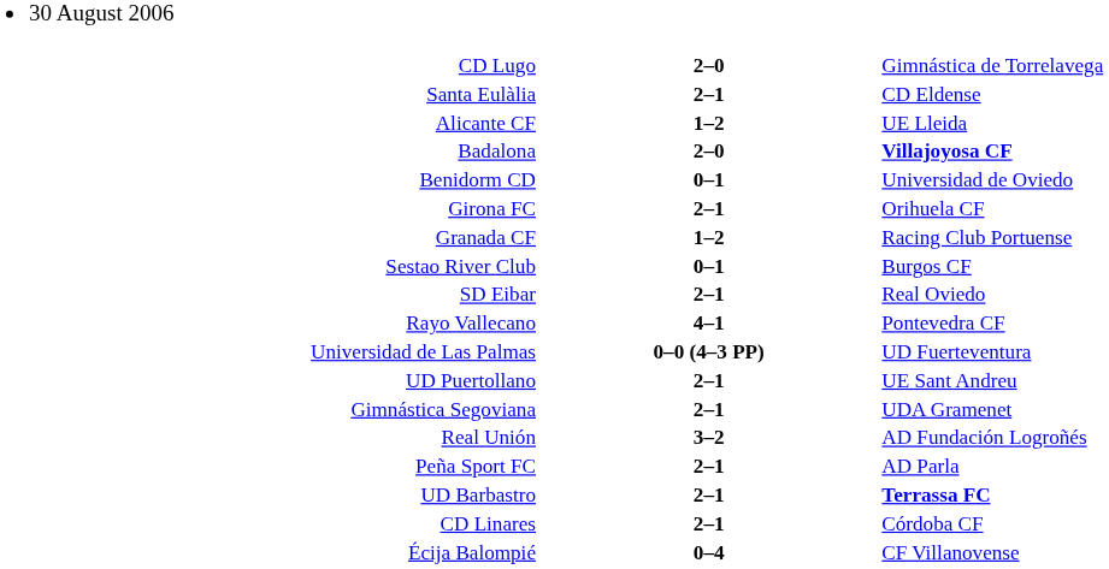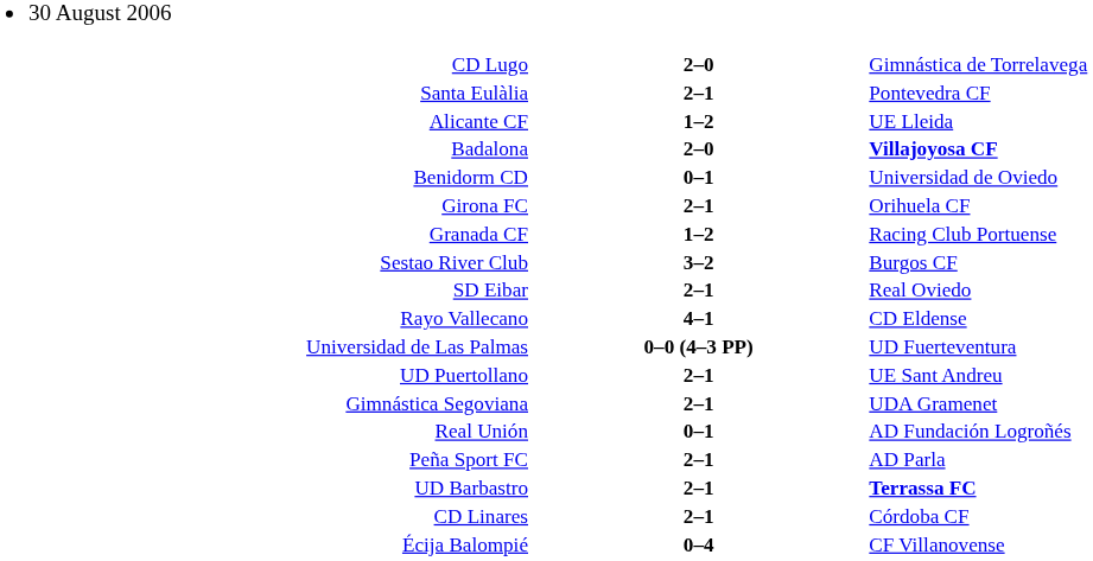 <table width=100% cellspacing=1>
 <tr>
 <th width=20%></th>
 <th width=12%></th>
 <th width=20%></th>
 <th></th>
 </tr>
 <tr>
 <td><br><ul><li>30 August 2006</li></ul></td>
 </tr>
 <tr style=font-size:90%>
 <td align=right><a href='#'>CD Lugo</a></td>
 <td align=center><strong>2–0</strong></td>
 <td><a href='#'>Gimnástica de Torrelavega</a></td>
 </tr>
 <tr style=font-size:90%>
 <td align=right><a href='#'>Santa Eulàlia</a></td>
 <td align=center><strong>2–1</strong></td>
-<td><a href='#'>CD Eldense</a></td>
+<td><a href='#'>Pontevedra CF</a></td>
 </tr>
 <tr style=font-size:90%>
 <td align=right><a href='#'>Alicante CF</a></td>
 <td align=center><strong>1–2</strong></td>
 <td><a href='#'>UE Lleida</a></td>
 </tr>
 <tr style=font-size:90%>
 <td align=right><a href='#'>Badalona</a></td>
 <td align=center><strong>2–0</strong></td>
 <td><strong><a href='#'>Villajoyosa CF</a></strong></td>
 </tr>
 <tr style=font-size:90%>
 <td align=right><a href='#'>Benidorm CD</a></td>
 <td align=center><strong>0–1</strong></td>
 <td><a href='#'>Universidad de Oviedo</a></td>
 </tr>
 <tr style=font-size:90%>
 <td align=right><a href='#'>Girona FC</a></td>
 <td align=center><strong>2–1</strong></td>
 <td><a href='#'>Orihuela CF</a></td>
 </tr>
 <tr style=font-size:90%>
 <td align=right><a href='#'>Granada CF</a></td>
 <td align=center><strong>1–2</strong></td>
 <td><a href='#'>Racing Club Portuense</a></td>
 </tr>
 <tr style=font-size:90%>
 <td align=right><a href='#'>Sestao River Club</a></td>
-<td align=center><strong>0–1</strong></td>
+<td align=center><strong>3–2</strong></td>
 <td><a href='#'>Burgos CF</a></td>
 </tr>
 <tr style=font-size:90%>
 <td align=right><a href='#'>SD Eibar</a></td>
 <td align=center><strong>2–1</strong></td>
 <td><a href='#'>Real Oviedo</a></td>
 </tr>
 <tr style=font-size:90%>
 <td align=right><a href='#'>Rayo Vallecano</a></td>
 <td align=center><strong>4–1</strong></td>
-<td><a href='#'>Pontevedra CF</a></td>
+<td><a href='#'>CD Eldense</a></td>
 </tr>
 <tr style=font-size:90%>
 <td align=right><a href='#'>Universidad de Las Palmas</a></td>
 <td align=center><strong>0–0 (4–3 PP)</strong></td>
 <td><a href='#'>UD Fuerteventura</a></td>
 </tr>
 <tr style=font-size:90%>
 <td align=right><a href='#'>UD Puertollano</a></td>
 <td align=center><strong>2–1</strong></td>
 <td><a href='#'>UE Sant Andreu</a></td>
 </tr>
 <tr style=font-size:90%>
 <td align=right><a href='#'>Gimnástica Segoviana</a></td>
 <td align=center><strong>2–1</strong></td>
 <td><a href='#'>UDA Gramenet</a></td>
 </tr>
 <tr style=font-size:90%>
 <td align=right><a href='#'>Real Unión</a></td>
-<td align=center><strong>3–2</strong></td>
+<td align=center><strong>0–1</strong></td>
 <td><a href='#'>AD Fundación Logroñés</a></td>
 </tr>
 <tr style=font-size:90%>
 <td align=right><a href='#'>Peña Sport FC</a></td>
 <td align=center><strong>2–1</strong></td>
 <td><a href='#'>AD Parla</a></td>
 </tr>
 <tr style=font-size:90%>
 <td align=right><a href='#'>UD Barbastro</a></td>
 <td align=center><strong>2–1</strong></td>
 <td><strong><a href='#'>Terrassa FC</a></strong></td>
 </tr>
 <tr style=font-size:90%>
 <td align=right><a href='#'>CD Linares</a></td>
 <td align=center><strong>2–1</strong></td>
 <td><a href='#'>Córdoba CF</a></td>
 </tr>
 <tr style=font-size:90%>
 <td align=right><a href='#'>Écija Balompié</a></td>
 <td align=center><strong>0–4</strong></td>
 <td><a href='#'>CF Villanovense</a></td>
 </tr>
 </table>
